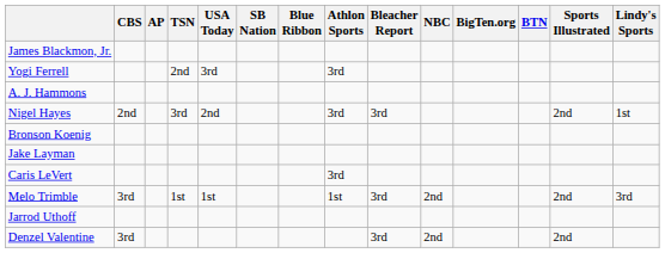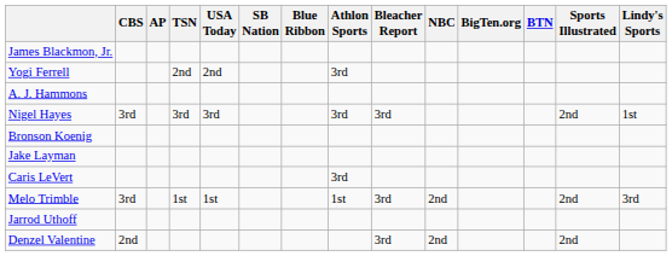 <table class="wikitable" style="white-space:nowrap; font-size:90%;">
 <tr>
 <th></th>
 <th>CBS</th>
 <th>AP</th>
 <th>TSN</th>
 <th>USA<br>Today</th>
 <th>SB<br>Nation</th>
 <th>Blue<br>Ribbon</th>
 <th>Athlon<br>Sports</th>
 <th>Bleacher<br>Report</th>
 <th>NBC</th>
 <th>BigTen.org</th>
 <th><a href='#'>BTN</a></th>
 <th>Sports<br>Illustrated</th>
 <td align="center" style="background:#f0f0f0;"><strong>Lindy's<br>Sports</strong></td>
 </tr>
 <tr>
 <td><a href='#'>James Blackmon, Jr.</a></td>
 <td></td>
 <td></td>
 <td></td>
 <td></td>
 <td></td>
 <td></td>
 <td></td>
 <td></td>
 <td></td>
 <td></td>
 <td></td>
 <td></td>
 <td></td>
 </tr>
 <tr>
 <td><a href='#'>Yogi Ferrell</a></td>
 <td></td>
 <td></td>
 <td>2nd</td>
-<td>3rd</td>
+<td>2nd</td>
 <td></td>
 <td></td>
 <td>3rd</td>
 <td></td>
 <td></td>
 <td></td>
 <td></td>
 <td></td>
 <td></td>
 </tr>
 <tr>
 <td><a href='#'>A. J. Hammons</a></td>
 <td></td>
 <td></td>
 <td></td>
 <td></td>
 <td></td>
 <td></td>
 <td></td>
 <td></td>
 <td></td>
 <td></td>
 <td></td>
 <td></td>
 <td></td>
 </tr>
 <tr>
 <td><a href='#'>Nigel Hayes</a></td>
-<td>2nd</td>
+<td>3rd</td>
 <td></td>
 <td>3rd</td>
-<td>2nd</td>
+<td>3rd</td>
 <td></td>
 <td></td>
 <td>3rd</td>
 <td>3rd</td>
 <td></td>
 <td></td>
 <td></td>
 <td>2nd</td>
 <td>1st</td>
 </tr>
 <tr>
 <td><a href='#'>Bronson Koenig</a></td>
 <td></td>
 <td></td>
 <td></td>
 <td></td>
 <td></td>
 <td></td>
 <td></td>
 <td></td>
 <td></td>
 <td></td>
 <td></td>
 <td></td>
 <td></td>
 </tr>
 <tr>
 <td><a href='#'>Jake Layman</a></td>
 <td></td>
 <td></td>
 <td></td>
 <td></td>
 <td></td>
 <td></td>
 <td></td>
 <td></td>
 <td></td>
 <td></td>
 <td></td>
 <td></td>
 <td></td>
 </tr>
 <tr>
 <td><a href='#'>Caris LeVert</a></td>
 <td></td>
 <td></td>
 <td></td>
 <td></td>
 <td></td>
 <td></td>
 <td>3rd</td>
 <td></td>
 <td></td>
 <td></td>
 <td></td>
 <td></td>
 <td></td>
 </tr>
 <tr>
 <td><a href='#'>Melo Trimble</a></td>
 <td>3rd</td>
 <td></td>
 <td>1st</td>
 <td>1st</td>
 <td></td>
 <td></td>
 <td>1st</td>
 <td>3rd</td>
 <td>2nd</td>
 <td></td>
 <td></td>
 <td>2nd</td>
 <td>3rd</td>
 </tr>
 <tr>
 <td><a href='#'>Jarrod Uthoff</a></td>
 <td></td>
 <td></td>
 <td></td>
 <td></td>
 <td></td>
 <td></td>
 <td></td>
 <td></td>
 <td></td>
 <td></td>
 <td></td>
 <td></td>
 <td></td>
 </tr>
 <tr>
 <td><a href='#'>Denzel Valentine</a></td>
-<td>3rd</td>
+<td>2nd</td>
 <td></td>
 <td></td>
 <td></td>
 <td></td>
 <td></td>
 <td></td>
 <td>3rd</td>
 <td>2nd</td>
 <td></td>
 <td></td>
 <td>2nd</td>
 <td></td>
 </tr>
 </table>
